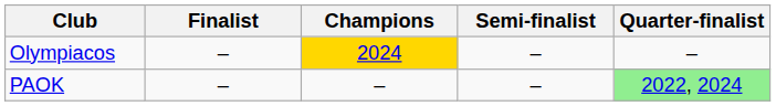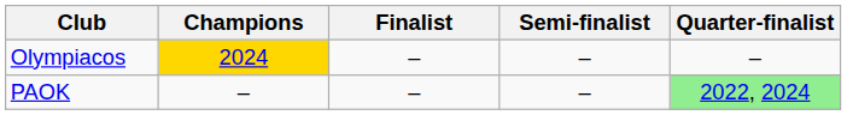 <table class="wikitable">
 <tr>
 <th style="width:12%;">Club</th>
+<th style="width:16%;">Champions</th>
 <th style="width:16%;">Finalist</th>
-<th style="width:16%;">Champions</th>
 <th style="width:16%;">Semi-finalist</th>
 <th style="width:16%;">Quarter-finalist</th>
 </tr>
 <tr>
 <td><a href='#'>Olympiacos</a></td>
+<td style="text-align:center" bgcolor= gold><a href='#'>2024</a></td>
 <td style="text-align:center">–</td>
-<td style="text-align:center" bgcolor= gold><a href='#'>2024</a></td>
 <td style="text-align:center">–</td>
 <td style="text-align:center">–</td>
 </tr>
 <tr>
 <td><a href='#'>PAOK</a></td>
 <td style="text-align:center">–</td>
 <td style="text-align:center">–</td>
 <td style="text-align:center">–</td>
 <td style="background: lightgreen; text-align:center"><a href='#'>2022</a>, <a href='#'>2024</a></td>
 </tr>
 </table>
